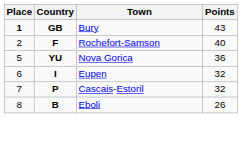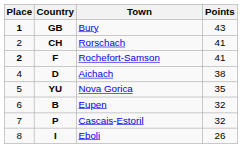 <table class="wikitable">
 <tr>
 <th width="25">Place</th>
 <th width="25">Country</th>
 <th width="200">Town</th>
 <th width="25">Points</th>
 </tr>
 <tr>
 <td align="center"><strong>1</strong></td>
 <td align="center"><strong>GB</strong></td>
 <td align="left"><a href='#'>Bury</a></td>
 <td align="center">43</td>
 </tr>
 <tr>
 <td align="center">2</td>
+<td align="center"><strong>CH</strong></td>
+<td align="left"><a href='#'>Rorschach</a></td>
+<td align="center">41</td>
+</tr>
+<tr>
+<td align="center"><strong>2</strong></td>
 <td align="center"><strong>F</strong></td>
 <td align="left"><a href='#'>Rochefort-Samson</a></td>
-<td align="center">40</td>
+<td align="center">41</td>
+</tr>
+<tr>
+<td align="center">4</td>
+<td align="center"><strong>D</strong></td>
+<td align="left"><a href='#'>Aichach</a></td>
+<td align="center">38</td>
 </tr>
 <tr>
 <td align="center">5</td>
 <td align="center"><strong>YU</strong></td>
 <td align="left"><a href='#'>Nova Gorica</a></td>
-<td align="center">36</td>
+<td align="center">35</td>
 </tr>
 <tr>
 <td align="center">6</td>
-<td align="center"><strong>I</strong></td>
+<td align="center"><strong>B</strong></td>
 <td align="left"><a href='#'>Eupen</a></td>
 <td align="center">32</td>
 </tr>
 <tr>
 <td align="center">7</td>
 <td align="center"><strong>P</strong></td>
 <td align="left"><a href='#'>Cascais</a>-<a href='#'>Estoril</a></td>
 <td align="center">32</td>
 </tr>
 <tr>
 <td align="center">8</td>
-<td align="center"><strong>B</strong></td>
+<td align="center"><strong>I</strong></td>
 <td align="left"><a href='#'>Eboli</a></td>
 <td align="center">26</td>
 </tr>
 </table>
